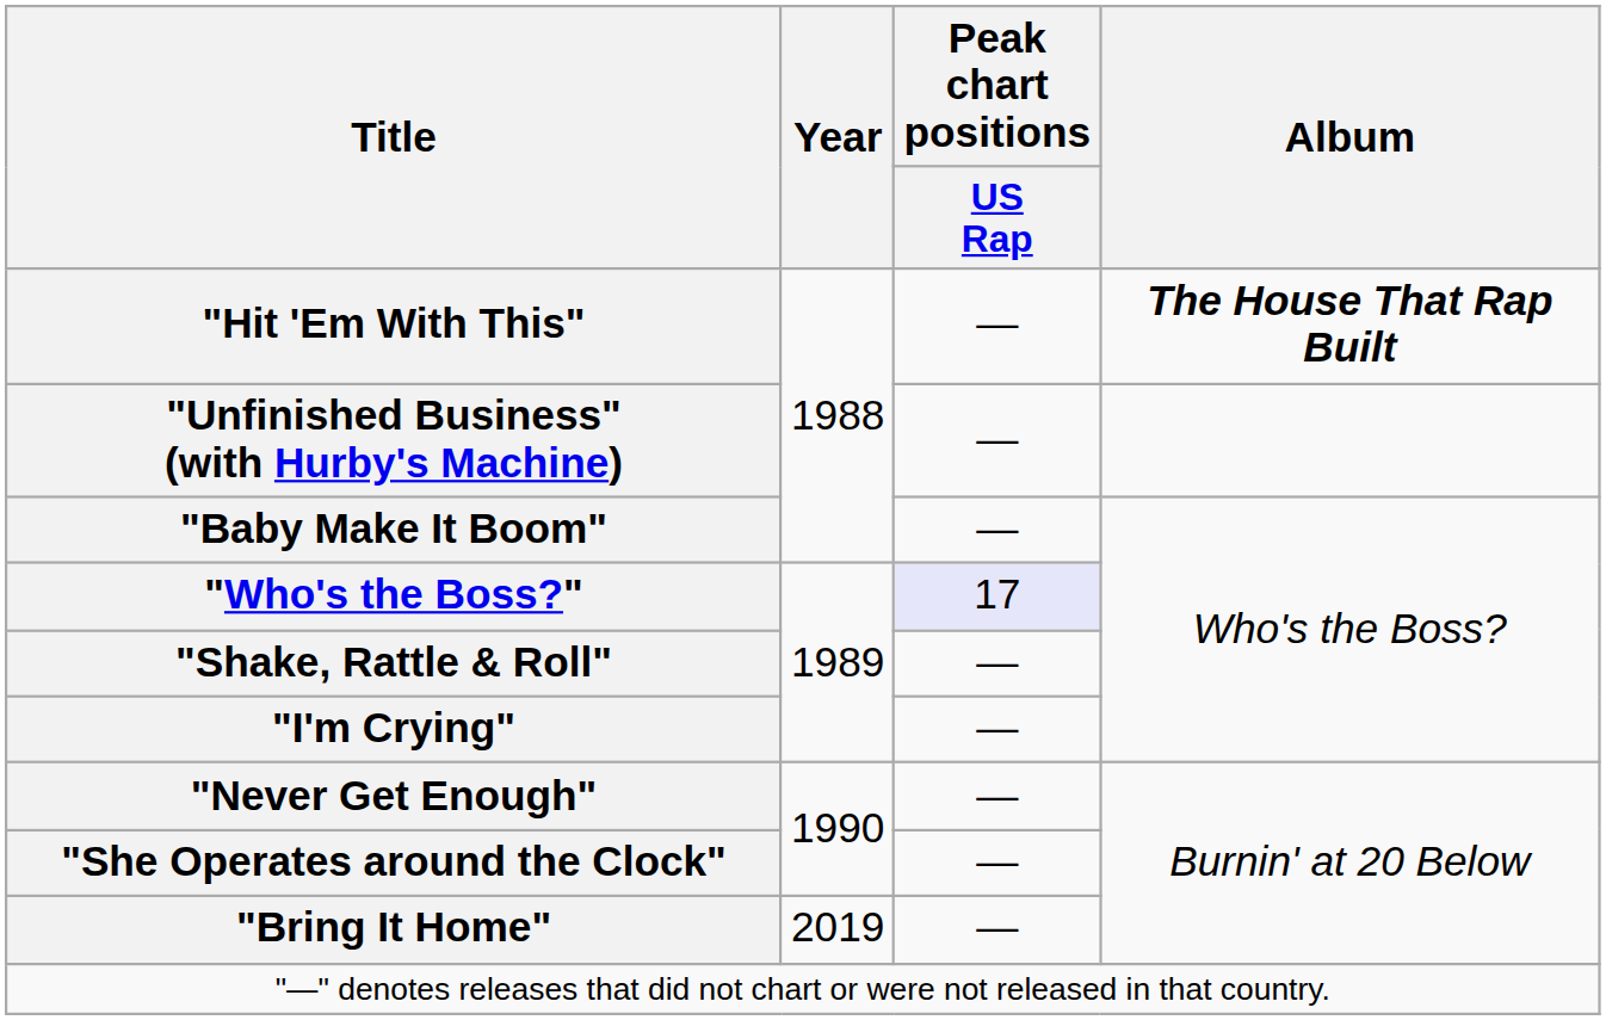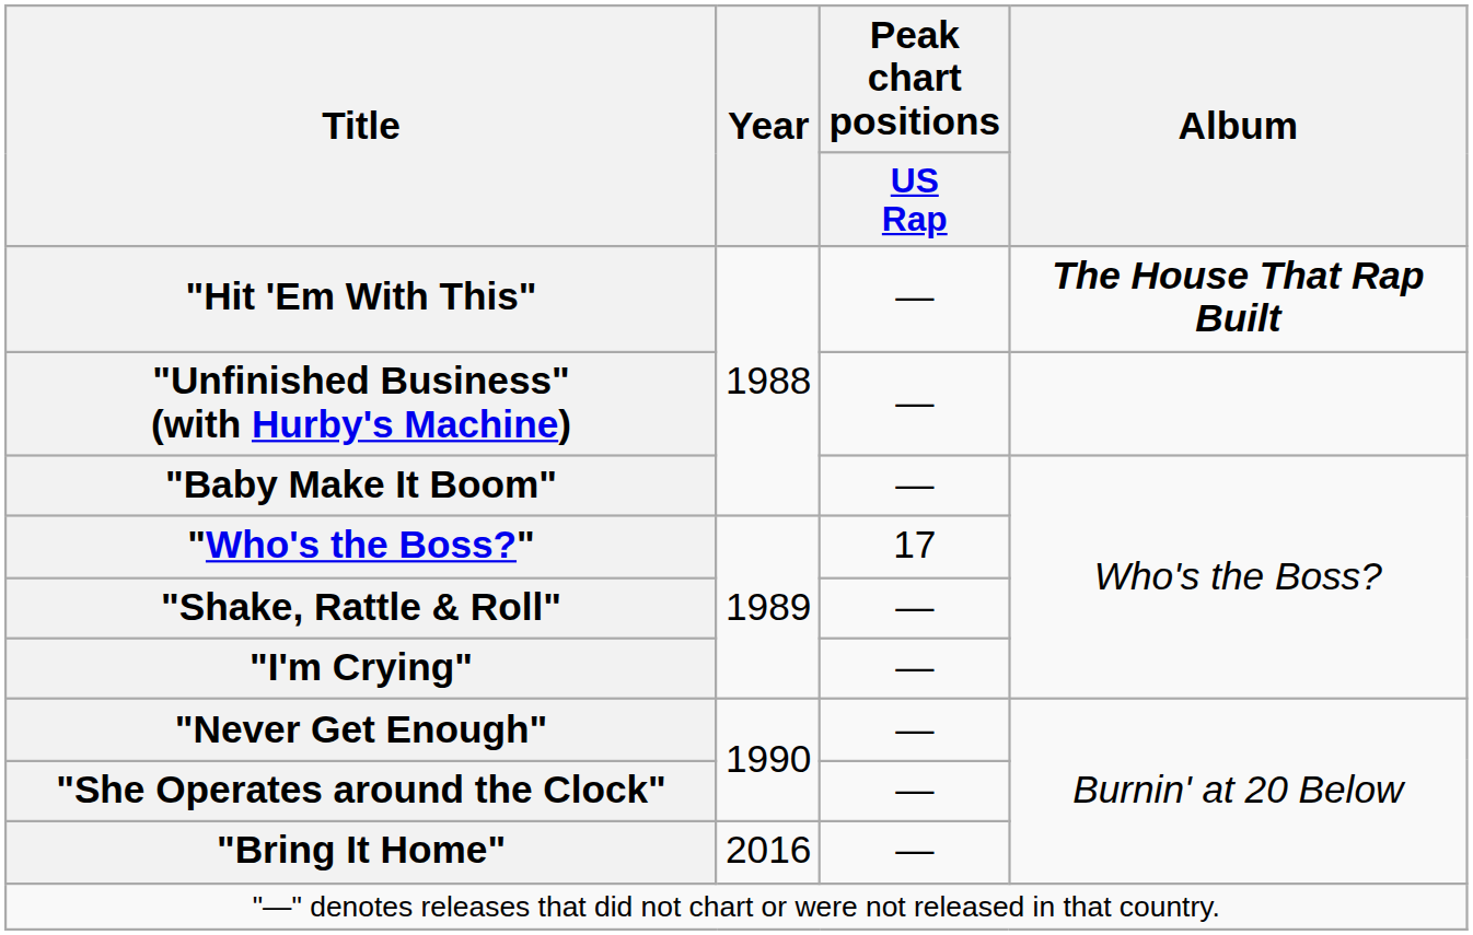 <table class="wikitable plainrowheaders" style="text-align:center;" border="1">
 <tr>
 <th scope="col" rowspan="2" style="width:18em;">Title</th>
 <th scope="col" rowspan="2">Year</th>
 <th scope="col" colspan="1">Peak chart positions</th>
 <th scope="col" rowspan="2">Album</th>
 </tr>
 <tr>
 <th scope="col" style="width:3em;font-size:90%;"><a href='#'>US <br>Rap</a><br></th>
 </tr>
 <tr>
 <th scope="row">"Hit 'Em With This"</th>
 <td rowspan="3">1988</td>
 <td align="center">—</td>
 <td><strong><em>The House That Rap Built</em></strong></td>
 </tr>
 <tr>
 <th scope="row">"Unfinished Business"<br><span>(with <a href='#'>Hurby's Machine</a>)</span></th>
 <td align="center">—</td>
 <td></td>
 </tr>
 <tr>
 <th scope="row">"Baby Make It Boom"</th>
 <td align="center">—</td>
 <td rowspan="4"><em>Who's the Boss?</em></td>
 </tr>
 <tr>
 <th scope="row">"<a href='#'>Who's the Boss?</a>"</th>
 <td rowspan="3">1989</td>
-<td align="center" style="background: lavender;">17</td>
+<td align="center">17</td>
 </tr>
 <tr>
 <th scope="row">"Shake, Rattle & Roll"</th>
 <td align="center">—</td>
 </tr>
 <tr>
 <th scope="row">"I'm Crying"</th>
 <td align="center">—</td>
 </tr>
 <tr>
 <th scope="row">"Never Get Enough"</th>
 <td rowspan="2">1990</td>
 <td align="center">—</td>
 <td rowspan="3"><em>Burnin' at 20 Below</em></td>
 </tr>
 <tr>
 <th scope="row">"She Operates around the Clock"</th>
 <td align="center">—</td>
 </tr>
 <tr>
 <th scope="row">"Bring It Home"</th>
-<td>2019</td>
+<td>2016</td>
 <td align="center">—</td>
 </tr>
 <tr>
 <td colspan="6"  style="text-align:center; font-size:75%;">"—" denotes releases that did not chart or were not released in that country.</td>
 </tr>
 </table>
